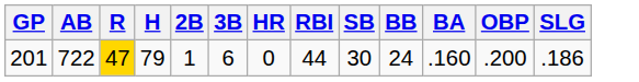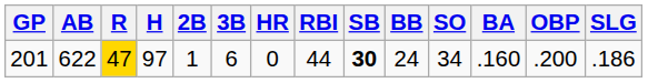 <table class="wikitable">
 <tr>
 <th><a href='#'>GP</a></th>
 <th><a href='#'>AB</a></th>
 <th><a href='#'>R</a></th>
 <th><a href='#'>H</a></th>
 <th><a href='#'>2B</a></th>
 <th><a href='#'>3B</a></th>
 <th><a href='#'>HR</a></th>
 <th><a href='#'>RBI</a></th>
 <th><a href='#'>SB</a></th>
 <th><a href='#'>BB</a></th>
+<th><a href='#'>SO</a></th>
 <th><a href='#'>BA</a></th>
 <th><a href='#'>OBP</a></th>
 <th><a href='#'>SLG</a></th>
 </tr>
 <tr align=center>
 <td>201</td>
-<td>722</td>
+<td>622</td>
 <td style="background: gold;">47</td>
-<td>79</td>
+<td>97</td>
 <td>1</td>
 <td>6</td>
 <td>0</td>
 <td>44</td>
-<td>30</td>
+<td><strong>30</strong></td>
 <td>24</td>
+<td>34</td>
 <td>.160</td>
 <td>.200</td>
 <td>.186</td>
 </tr>
 </table>
